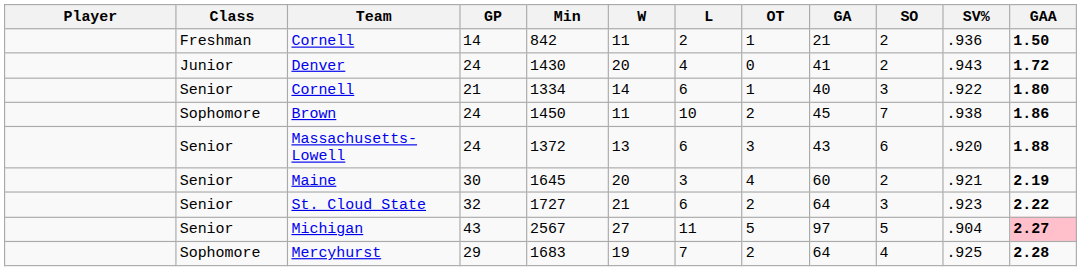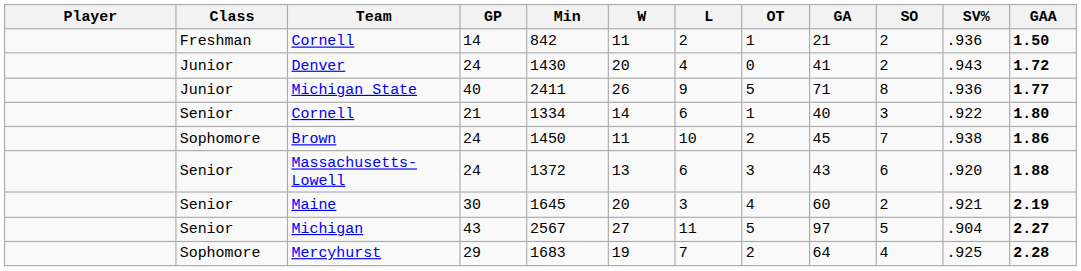 <table class="wikitable sortable">
 <tr>
 <th style="width: 11em;">Player</th>
 <th style="width: 7em;">Class</th>
 <th style="width: 11em;">Team</th>
 <th style="width: 4em;">GP</th>
 <th style="width: 5em;">Min</th>
 <th style="width: 4em;">W</th>
 <th style="width: 4em;">L</th>
 <th style="width: 4em;">OT</th>
 <th style="width: 4em;">GA</th>
 <th style="width: 4em;">SO</th>
 <th style="width: 4em;">SV%</th>
 <th style="width: 4em;">GAA</th>
 </tr>
 <tr>
 <td></td>
 <td>Freshman</td>
 <td><a href='#'>Cornell</a></td>
 <td>14</td>
 <td>842</td>
 <td>11</td>
 <td>2</td>
 <td>1</td>
 <td>21</td>
 <td>2</td>
 <td>.936</td>
 <td><strong>1.50</strong></td>
 </tr>
 <tr>
 <td></td>
 <td>Junior</td>
 <td><a href='#'>Denver</a></td>
 <td>24</td>
 <td>1430</td>
 <td>20</td>
 <td>4</td>
 <td>0</td>
 <td>41</td>
 <td>2</td>
 <td>.943</td>
 <td><strong>1.72</strong></td>
+</tr>
+<tr>
+<td></td>
+<td>Junior</td>
+<td><a href='#'>Michigan State</a></td>
+<td>40</td>
+<td>2411</td>
+<td>26</td>
+<td>9</td>
+<td>5</td>
+<td>71</td>
+<td>8</td>
+<td>.936</td>
+<td><strong>1.77</strong></td>
 </tr>
 <tr>
 <td></td>
 <td>Senior</td>
 <td><a href='#'>Cornell</a></td>
 <td>21</td>
 <td>1334</td>
 <td>14</td>
 <td>6</td>
 <td>1</td>
 <td>40</td>
 <td>3</td>
 <td>.922</td>
 <td><strong>1.80</strong></td>
 </tr>
 <tr>
 <td></td>
 <td>Sophomore</td>
 <td><a href='#'>Brown</a></td>
 <td>24</td>
 <td>1450</td>
 <td>11</td>
 <td>10</td>
 <td>2</td>
 <td>45</td>
 <td>7</td>
 <td>.938</td>
 <td><strong>1.86</strong></td>
 </tr>
 <tr>
 <td></td>
 <td>Senior</td>
 <td><a href='#'>Massachusetts-Lowell</a></td>
 <td>24</td>
 <td>1372</td>
 <td>13</td>
 <td>6</td>
 <td>3</td>
 <td>43</td>
 <td>6</td>
 <td>.920</td>
 <td><strong>1.88</strong></td>
 </tr>
 <tr>
 <td></td>
 <td>Senior</td>
 <td><a href='#'>Maine</a></td>
 <td>30</td>
 <td>1645</td>
 <td>20</td>
 <td>3</td>
 <td>4</td>
 <td>60</td>
 <td>2</td>
 <td>.921</td>
 <td><strong>2.19</strong></td>
 </tr>
 <tr>
 <td></td>
 <td>Senior</td>
-<td><a href='#'>St. Cloud State</a></td>
-<td>32</td>
-<td>1727</td>
-<td>21</td>
-<td>6</td>
-<td>2</td>
-<td>64</td>
-<td>3</td>
-<td>.923</td>
-<td><strong>2.22</strong></td>
-</tr>
-<tr>
-<td></td>
-<td>Senior</td>
 <td><a href='#'>Michigan</a></td>
 <td>43</td>
 <td>2567</td>
 <td>27</td>
 <td>11</td>
 <td>5</td>
 <td>97</td>
 <td>5</td>
 <td>.904</td>
-<td style="background: pink;"><strong>2.27</strong></td>
+<td><strong>2.27</strong></td>
 </tr>
 <tr>
 <td></td>
 <td>Sophomore</td>
 <td><a href='#'>Mercyhurst</a></td>
 <td>29</td>
 <td>1683</td>
 <td>19</td>
 <td>7</td>
 <td>2</td>
 <td>64</td>
 <td>4</td>
 <td>.925</td>
 <td><strong>2.28</strong></td>
 </tr>
 </table>
